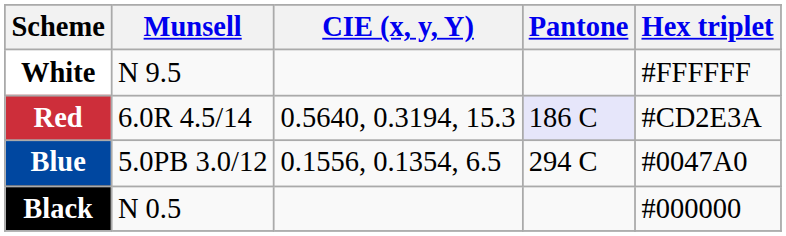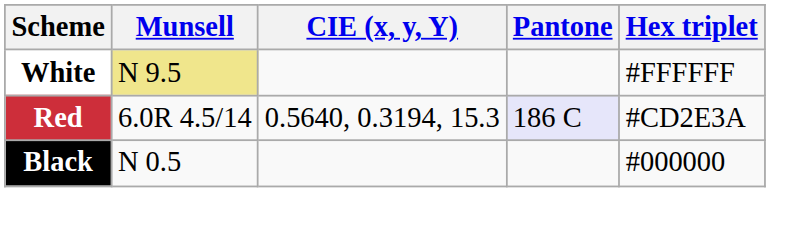 <table class="wikitable">
 <tr>
 <th scope="col">Scheme</th>
 <th scope="col"><a href='#'>Munsell</a></th>
 <th scope="col"><a href='#'>CIE (x, y, Y)</a></th>
 <th scope="col"><a href='#'>Pantone</a></th>
 <th scope="col"><a href='#'>Hex triplet</a></th>
 </tr>
 <tr>
 <th scope="row" style="background:#fff;">White</th>
-<td>N 9.5</td>
+<td style="background: khaki;">N 9.5</td>
 <td></td>
 <td></td>
 <td>#FFFFFF</td>
 </tr>
 <tr>
 <th scope="row" style="background:#CD2E3A;color:white">Red</th>
 <td>6.0R 4.5/14</td>
 <td>0.5640, 0.3194, 15.3</td>
 <td style="background: lavender;">186 C</td>
 <td>#CD2E3A</td>
 </tr>
 <tr>
-<th scope="row" style="background:#0047A0;color:white">Blue</th>
-<td>5.0PB 3.0/12</td>
-<td>0.1556, 0.1354, 6.5</td>
-<td>294 C</td>
-<td>#0047A0</td>
-</tr>
-<tr>
 <th scope="row" style="background:#000; color:white;">Black</th>
 <td>N 0.5</td>
 <td></td>
 <td></td>
 <td>#000000</td>
 </tr>
 </table>
